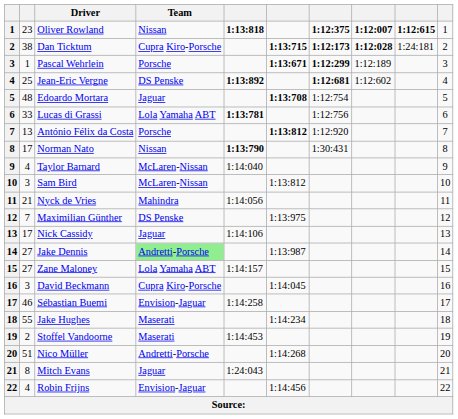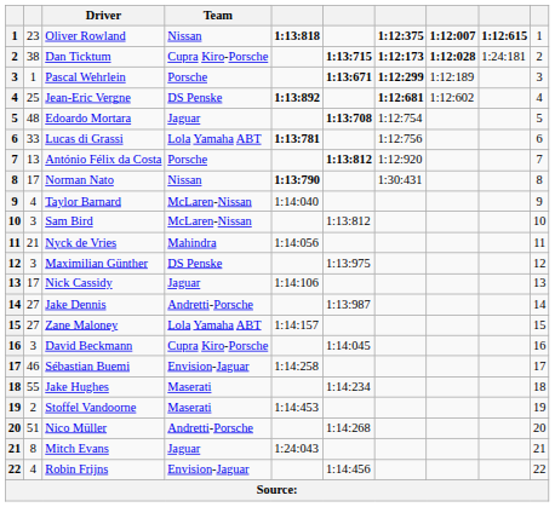 <table class="wikitable sortable" style="font-size: 85%">
 <tr>
 <th scope="col"></th>
 <th scope="col"></th>
 <th scope="col">Driver</th>
 <th scope="col">Team</th>
 <th scope="col"></th>
 <th scope="col"></th>
 <th scope="col"></th>
 <th scope="col"></th>
 <th scope="col"></th>
 <th scope="col"></th>
 </tr>
 <tr>
 <th scope="row">1</th>
 <td align="center">23</td>
 <td data-sort-value=""> <a href='#'>Oliver Rowland</a></td>
 <td><a href='#'>Nissan</a></td>
 <td><strong>1:13:818</strong></td>
 <td></td>
 <td><strong>1:12:375</strong></td>
 <td><strong>1:12:007</strong></td>
 <td><strong>1:12:615</strong></td>
 <td align="center">1</td>
 </tr>
 <tr>
 <th scope="row">2</th>
 <td align="center">38</td>
 <td data-sort-value=""> <a href='#'>Dan Ticktum</a></td>
 <td><a href='#'>Cupra</a> <a href='#'>Kiro</a>-<a href='#'>Porsche</a></td>
 <td></td>
 <td><strong>1:13:715</strong></td>
 <td><strong>1:12:173</strong></td>
 <td><strong>1:12:028</strong></td>
 <td>1:24:181</td>
 <td align="center">2</td>
 </tr>
 <tr>
 <th scope="row">3</th>
 <td align="center">1</td>
 <td data-sort-value=""> <a href='#'>Pascal Wehrlein</a></td>
 <td><a href='#'>Porsche</a></td>
 <td></td>
 <td><strong>1:13:671</strong></td>
 <td><strong>1:12:299</strong></td>
 <td>1:12:189</td>
 <td></td>
 <td align="center">3</td>
 </tr>
 <tr>
 <th scope="row">4</th>
 <td align="center">25</td>
 <td data-sort-value=""> <a href='#'>Jean-Eric Vergne</a></td>
 <td><a href='#'>DS Penske</a></td>
 <td><strong>1:13:892</strong></td>
 <td></td>
 <td><strong>1:12:681</strong></td>
 <td>1:12:602</td>
 <td></td>
 <td align="center">4</td>
 </tr>
 <tr>
 <th scope="row">5</th>
 <td align="center">48</td>
 <td data-sort-value=""> <a href='#'>Edoardo Mortara</a></td>
 <td><a href='#'>Jaguar</a></td>
 <td></td>
 <td><strong>1:13:708</strong></td>
 <td>1:12:754</td>
 <td></td>
 <td></td>
 <td align="center">5</td>
 </tr>
 <tr>
 <th scope="row">6</th>
 <td align="center">33</td>
 <td data-sort-value=""> <a href='#'>Lucas di Grassi</a></td>
 <td><a href='#'>Lola</a> <a href='#'>Yamaha</a> <a href='#'>ABT</a></td>
 <td><strong>1:13:781</strong></td>
 <td></td>
 <td>1:12:756</td>
 <td></td>
 <td></td>
 <td align="center">6</td>
 </tr>
 <tr>
 <th scope="row">7</th>
 <td align="center">13</td>
 <td data-sort-value=""> <a href='#'>António Félix da Costa</a></td>
 <td><a href='#'>Porsche</a></td>
 <td></td>
 <td><strong>1:13:812</strong></td>
 <td>1:12:920</td>
 <td></td>
 <td></td>
 <td align="center">7</td>
 </tr>
 <tr>
 <th scope="row">8</th>
 <td align="center">17</td>
 <td data-sort-value=""> <a href='#'>Norman Nato</a></td>
 <td><a href='#'>Nissan</a></td>
 <td><strong>1:13:790</strong></td>
 <td></td>
 <td>1:30:431</td>
 <td></td>
 <td></td>
 <td align="center">8</td>
 </tr>
 <tr>
 <th scope="row">9</th>
 <td align="center">4</td>
 <td data-sort-value=""> <a href='#'>Taylor Barnard</a></td>
 <td><a href='#'>McLaren</a>-<a href='#'>Nissan</a></td>
 <td>1:14:040</td>
 <td></td>
 <td></td>
 <td></td>
 <td></td>
 <td align="center">9</td>
 </tr>
 <tr>
 <th scope="row">10</th>
 <td align="center">3</td>
 <td data-sort-value=""> <a href='#'>Sam Bird</a></td>
 <td><a href='#'>McLaren</a>-<a href='#'>Nissan</a></td>
 <td></td>
 <td>1:13:812</td>
 <td></td>
 <td></td>
 <td></td>
 <td align="center">10</td>
 </tr>
 <tr>
 <th scope="row">11</th>
 <td align="center">21</td>
 <td data-sort-value=""> <a href='#'>Nyck de Vries</a></td>
 <td><a href='#'>Mahindra</a></td>
 <td>1:14:056</td>
 <td></td>
 <td></td>
 <td></td>
 <td></td>
 <td align="center">11</td>
 </tr>
 <tr>
 <th scope="row">12</th>
-<td align="center">7</td>
+<td align="center">3</td>
 <td data-sort-value=""> <a href='#'>Maximilian Günther</a></td>
 <td><a href='#'>DS Penske</a></td>
 <td></td>
 <td>1:13:975</td>
 <td></td>
 <td></td>
 <td></td>
 <td align="center">12</td>
 </tr>
 <tr>
 <th scope="row">13</th>
 <td align="center">17</td>
 <td data-sort-value=""> <a href='#'>Nick Cassidy</a></td>
 <td><a href='#'>Jaguar</a></td>
 <td>1:14:106</td>
 <td></td>
 <td></td>
 <td></td>
 <td></td>
 <td align="center">13</td>
 </tr>
 <tr>
 <th scope="row">14</th>
 <td align="center">27</td>
 <td data-sort-value=""> <a href='#'>Jake Dennis</a></td>
-<td style="background: lightgreen;"><a href='#'>Andretti</a>-<a href='#'>Porsche</a></td>
+<td><a href='#'>Andretti</a>-<a href='#'>Porsche</a></td>
 <td></td>
 <td>1:13:987</td>
 <td></td>
 <td></td>
 <td></td>
 <td align="center">14</td>
 </tr>
 <tr>
 <th scope="row">15</th>
 <td align="center">27</td>
 <td data-sort-value=""> <a href='#'>Zane Maloney</a></td>
 <td><a href='#'>Lola</a> <a href='#'>Yamaha</a> <a href='#'>ABT</a></td>
 <td>1:14:157</td>
 <td></td>
 <td></td>
 <td></td>
 <td></td>
 <td align="center">15</td>
 </tr>
 <tr>
 <th scope="row">16</th>
 <td align="center">3</td>
 <td data-sort-value=""> <a href='#'>David Beckmann</a></td>
 <td><a href='#'>Cupra</a> <a href='#'>Kiro</a>-<a href='#'>Porsche</a></td>
 <td></td>
 <td>1:14:045</td>
 <td></td>
 <td></td>
 <td></td>
 <td align="center">16</td>
 </tr>
 <tr>
 <th scope="row">17</th>
 <td align="center">46</td>
 <td data-sort-value=""> <a href='#'>Sébastian Buemi</a></td>
 <td><a href='#'>Envision</a>-<a href='#'>Jaguar</a></td>
 <td>1:14:258</td>
 <td></td>
 <td></td>
 <td></td>
 <td></td>
 <td align="center">17</td>
 </tr>
 <tr>
 <th scope="row">18</th>
 <td align="center">55</td>
 <td data-sort-value=""> <a href='#'>Jake Hughes</a></td>
 <td><a href='#'>Maserati</a></td>
 <td></td>
 <td>1:14:234</td>
 <td></td>
 <td></td>
 <td></td>
 <td align="center">18</td>
 </tr>
 <tr>
 <th scope="row">19</th>
 <td align="center">2</td>
 <td data-sort-value=""> <a href='#'>Stoffel Vandoorne</a></td>
 <td><a href='#'>Maserati</a></td>
 <td>1:14:453</td>
 <td></td>
 <td></td>
 <td></td>
 <td></td>
 <td align="center">19</td>
 </tr>
 <tr>
 <th scope="row">20</th>
 <td align="center">51</td>
 <td data-sort-value=""> <a href='#'>Nico Müller</a></td>
 <td><a href='#'>Andretti</a>-<a href='#'>Porsche</a></td>
 <td></td>
 <td>1:14:268</td>
 <td></td>
 <td></td>
 <td></td>
 <td align="center">20</td>
 </tr>
 <tr>
 <th scope="row">21</th>
 <td align="center">8</td>
 <td data-sort-value=""> <a href='#'>Mitch Evans</a></td>
 <td><a href='#'>Jaguar</a></td>
 <td>1:24:043</td>
 <td></td>
 <td></td>
 <td></td>
 <td></td>
 <td align="center">21</td>
 </tr>
 <tr>
 <th scope="row">22</th>
 <td align="center">4</td>
 <td data-sort-value=""> <a href='#'>Robin Frijns</a></td>
 <td><a href='#'>Envision</a>-<a href='#'>Jaguar</a></td>
 <td></td>
 <td>1:14:456</td>
 <td></td>
 <td></td>
 <td></td>
 <td align="center">22</td>
 </tr>
 <tr>
 <th colspan="10">Source:</th>
 </tr>
 </table>
